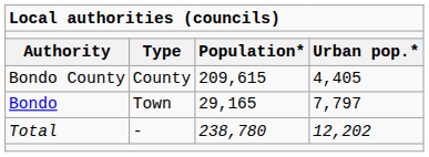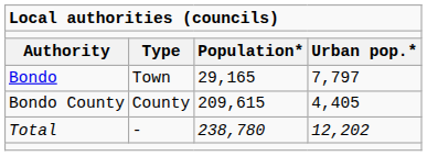 <table class="wikitable">
 <tr>
 <td colspan="4"><strong>Local authorities (councils)</strong></td>
 </tr>
 <tr>
 <td colspan="4"></td>
 </tr>
 <tr>
 <th>Authority</th>
 <th>Type</th>
 <th>Population*</th>
 <th>Urban pop.*</th>
 </tr>
 <tr>
+<td><a href='#'>Bondo</a></td>
+<td>Town</td>
+<td>29,165</td>
+<td>7,797</td>
+</tr>
+<tr>
 <td>Bondo County</td>
 <td>County</td>
 <td>209,615</td>
 <td>4,405</td>
-</tr>
-<tr>
-<td><a href='#'>Bondo</a></td>
-<td>Town</td>
-<td>29,165</td>
-<td>7,797</td>
 </tr>
 <tr>
 <td><em>Total</em></td>
 <td>-</td>
 <td><em>238,780</em></td>
 <td><em>12,202</em></td>
 </tr>
 <tr>
 <td colspan="4"></td>
 </tr>
 </table>
